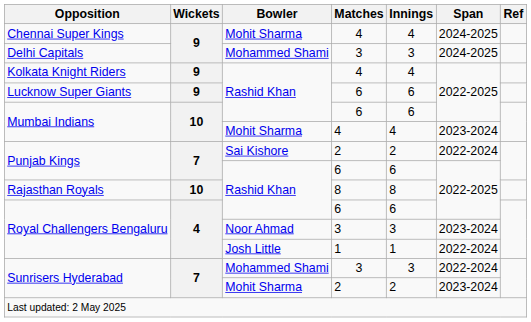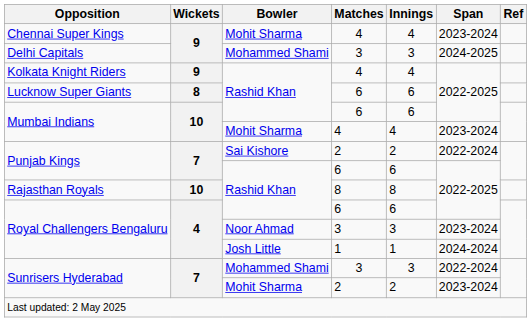 <table class="wikitable sortable">
 <tr>
 <th scope="col">Opposition</th>
 <th scope="col">Wickets</th>
 <th scope="col">Bowler</th>
 <th scope="col">Matches</th>
 <th scope="col">Innings</th>
 <th scope="col">Span</th>
 <th scope="col">Ref</th>
 </tr>
 <tr>
 <td><a href='#'>Chennai Super Kings</a></td>
 <th rowspan="2">9</th>
 <td><a href='#'>Mohit Sharma</a></td>
 <td align="center">4</td>
 <td align="center">4</td>
-<td>2024-2025</td>
+<td>2023-2024</td>
 <td></td>
 </tr>
 <tr>
 <td><a href='#'>Delhi Capitals</a></td>
 <td><a href='#'>Mohammed Shami</a></td>
 <td align="center">3</td>
 <td align="center">3</td>
 <td>2024-2025</td>
 <td></td>
 </tr>
 <tr>
 <td><a href='#'>Kolkata Knight Riders</a></td>
 <th>9</th>
 <td rowspan="3"><a href='#'>Rashid Khan</a></td>
 <td align="center">4</td>
 <td align="center">4</td>
 <td rowspan="3">2022-2025</td>
 <td></td>
 </tr>
 <tr>
 <td><a href='#'>Lucknow Super Giants</a></td>
-<th>9</th>
+<th>8</th>
 <td align="center">6</td>
 <td align="center">6</td>
 <td></td>
 </tr>
 <tr>
 <td rowspan="2"><a href='#'>Mumbai Indians</a></td>
 <th rowspan="2">10</th>
 <td align="center">6</td>
 <td align="center">6</td>
 <td rowspan="2"></td>
 </tr>
 <tr>
 <td><a href='#'>Mohit Sharma</a></td>
 <td>4</td>
 <td>4</td>
 <td>2023-2024</td>
 </tr>
 <tr>
 <td rowspan="2"><a href='#'>Punjab Kings</a></td>
 <th rowspan="2">7</th>
 <td><a href='#'>Sai Kishore</a></td>
 <td>2</td>
 <td>2</td>
 <td>2022-2024</td>
 <td rowspan="2"></td>
 </tr>
 <tr>
 <td rowspan="3"><a href='#'>Rashid Khan</a></td>
 <td>6</td>
 <td>6</td>
 <td rowspan="3">2022-2025</td>
 </tr>
 <tr>
 <td><a href='#'>Rajasthan Royals</a></td>
 <th>10</th>
 <td>8</td>
 <td>8</td>
 <td></td>
 </tr>
 <tr>
 <td rowspan="3"><a href='#'>Royal Challengers Bengaluru</a></td>
 <th rowspan="3">4</th>
 <td>6</td>
 <td>6</td>
 <td rowspan="3"></td>
 </tr>
 <tr>
 <td><a href='#'>Noor Ahmad</a></td>
 <td>3</td>
 <td>3</td>
 <td>2023-2024</td>
 </tr>
 <tr>
 <td><a href='#'>Josh Little</a></td>
 <td>1</td>
 <td>1</td>
-<td>2022-2024</td>
+<td>2024-2024</td>
 </tr>
 <tr>
 <td rowspan="2"><a href='#'>Sunrisers Hyderabad</a></td>
 <th rowspan="2">7</th>
 <td><a href='#'>Mohammed Shami</a></td>
 <td align="center">3</td>
 <td align="center">3</td>
 <td>2022-2024</td>
 <td rowspan="2"></td>
 </tr>
 <tr>
 <td><a href='#'>Mohit Sharma</a></td>
 <td>2</td>
 <td>2</td>
 <td>2023-2024</td>
 </tr>
 <tr>
 <td colspan="7"><small>Last updated: 2 May 2025</small></td>
 </tr>
 </table>
